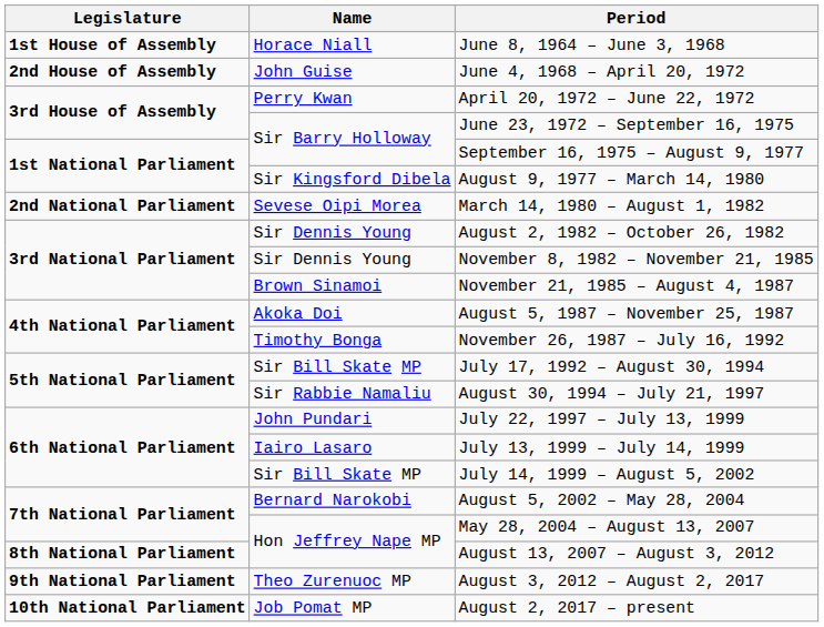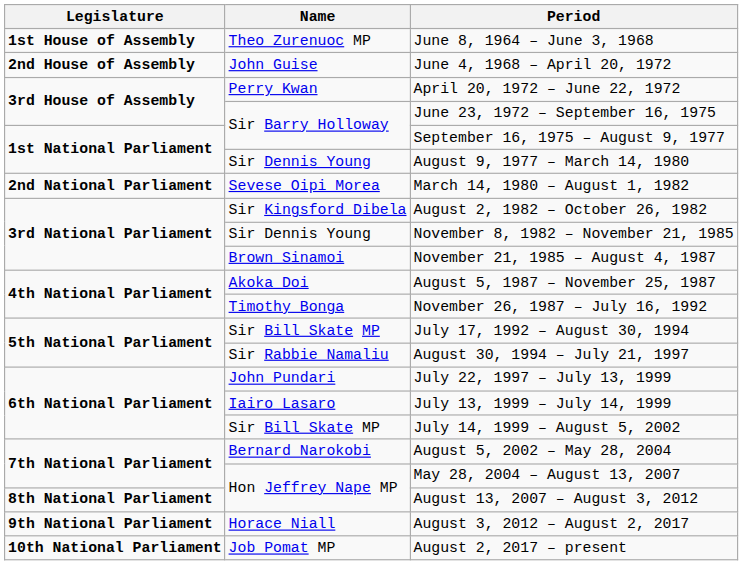 <table class="wikitable">
 <tr>
 <th>Legislature</th>
 <th>Name</th>
 <th>Period</th>
 </tr>
 <tr>
 <td><strong>1st House of Assembly</strong></td>
-<td><a href='#'>Horace Niall</a></td>
+<td><a href='#'>Theo Zurenuoc</a> MP</td>
 <td>June 8, 1964 – June 3, 1968</td>
 </tr>
 <tr>
 <td><strong>2nd House of Assembly</strong></td>
 <td><a href='#'>John Guise</a></td>
 <td>June 4, 1968 – April 20, 1972</td>
 </tr>
 <tr>
 <td rowspan="2"><strong>3rd House of Assembly</strong></td>
 <td><a href='#'>Perry Kwan</a></td>
 <td>April 20, 1972 – June 22, 1972</td>
 </tr>
 <tr>
 <td rowspan="2">Sir <a href='#'>Barry Holloway</a></td>
 <td>June 23, 1972 – September 16, 1975</td>
 </tr>
 <tr>
 <td rowspan="2"><strong>1st National Parliament</strong></td>
 <td>September 16, 1975 – August 9, 1977</td>
 </tr>
 <tr>
-<td>Sir <a href='#'>Kingsford Dibela</a></td>
+<td>Sir <a href='#'>Dennis Young</a></td>
 <td>August 9, 1977 – March 14, 1980</td>
 </tr>
 <tr>
 <td><strong>2nd National Parliament</strong></td>
 <td><a href='#'>Sevese Oipi Morea</a></td>
 <td>March 14, 1980 – August 1, 1982</td>
 </tr>
 <tr>
 <td rowspan="3"><strong>3rd National Parliament</strong></td>
-<td>Sir <a href='#'>Dennis Young</a></td>
+<td>Sir <a href='#'>Kingsford Dibela</a></td>
 <td>August 2, 1982 – October 26, 1982</td>
 </tr>
 <tr>
 <td>Sir Dennis Young</td>
 <td>November 8, 1982 – November 21, 1985</td>
 </tr>
 <tr>
 <td><a href='#'>Brown Sinamoi</a></td>
 <td>November 21, 1985 – August 4, 1987</td>
 </tr>
 <tr>
 <td rowspan="2"><strong>4th National Parliament</strong></td>
 <td><a href='#'>Akoka Doi</a></td>
 <td>August 5, 1987 – November 25, 1987</td>
 </tr>
 <tr>
 <td><a href='#'>Timothy Bonga</a></td>
 <td>November 26, 1987 – July 16, 1992</td>
 </tr>
 <tr>
 <td rowspan="2"><strong>5th National Parliament</strong></td>
 <td>Sir <a href='#'>Bill Skate</a> <a href='#'>MP</a></td>
 <td>July 17, 1992 – August 30, 1994</td>
 </tr>
 <tr>
 <td>Sir <a href='#'>Rabbie Namaliu</a></td>
 <td>August 30, 1994 – July 21, 1997</td>
 </tr>
 <tr>
 <td rowspan="3"><strong>6th National Parliament</strong></td>
 <td><a href='#'>John Pundari</a></td>
 <td>July 22, 1997 – July 13, 1999</td>
 </tr>
 <tr>
 <td><a href='#'>Iairo Lasaro</a></td>
 <td>July 13, 1999 – July 14, 1999</td>
 </tr>
 <tr>
 <td>Sir <a href='#'>Bill Skate</a> MP</td>
 <td>July 14, 1999 – August 5, 2002</td>
 </tr>
 <tr>
 <td rowspan="2"><strong>7th National Parliament</strong></td>
 <td><a href='#'>Bernard Narokobi</a></td>
 <td>August 5, 2002 – May 28, 2004</td>
 </tr>
 <tr>
 <td rowspan="2">Hon <a href='#'>Jeffrey Nape</a> MP</td>
 <td>May 28, 2004 – August 13, 2007</td>
 </tr>
 <tr>
 <td><strong>8th National Parliament</strong></td>
 <td>August 13, 2007 – August 3, 2012</td>
 </tr>
 <tr>
 <td><strong>9th National Parliament</strong></td>
-<td><a href='#'>Theo Zurenuoc</a> MP</td>
+<td><a href='#'>Horace Niall</a></td>
 <td>August 3, 2012 – August 2, 2017</td>
 </tr>
 <tr>
 <td><strong>10th National Parliament</strong></td>
 <td><a href='#'>Job Pomat</a> MP</td>
 <td>August 2, 2017 – present</td>
 </tr>
 </table>
